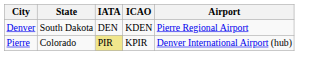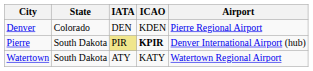 <table class="wikitable">
 <tr>
 <th>City</th>
 <th>State</th>
 <th>IATA</th>
 <th>ICAO</th>
 <th>Airport</th>
 </tr>
 <tr>
 <td><a href='#'>Denver</a></td>
-<td>South Dakota</td>
+<td>Colorado</td>
 <td>DEN</td>
 <td>KDEN</td>
 <td><a href='#'>Pierre Regional Airport</a></td>
 </tr>
 <tr>
 <td><a href='#'>Pierre</a></td>
-<td>Colorado</td>
+<td>South Dakota</td>
 <td style="background: khaki;">PIR</td>
-<td>KPIR</td>
+<td><strong>KPIR</strong></td>
 <td><a href='#'>Denver International Airport</a> (hub)</td>
 </tr>
+<tr>
+<td><a href='#'>Watertown</a></td>
+<td>South Dakota</td>
+<td>ATY</td>
+<td>KATY</td>
+<td><a href='#'>Watertown Regional Airport</a></td>
+</tr>
 </table>
